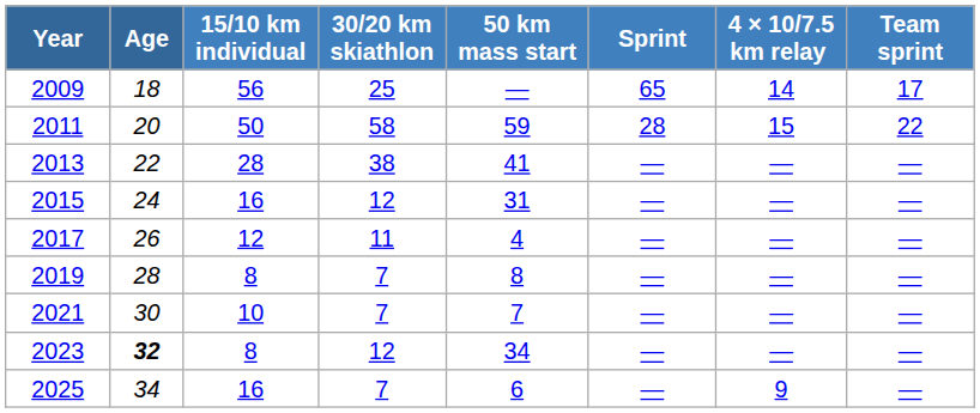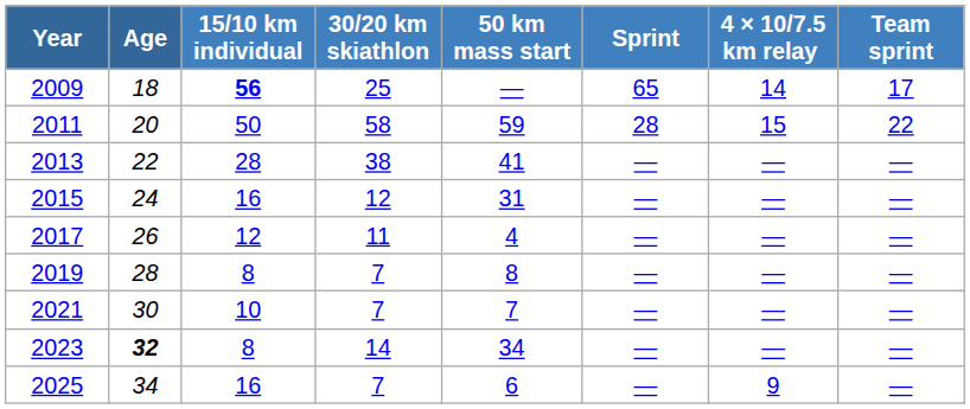 <table class="wikitable" style="font-size:95%; text-align:center; border:grey solid 1px; border-collapse:collapse; background:#ffffff;">
 <tr>
 <th style="background-color:#369; color:white; width:60px;"> Year </th>
 <th style="background-color:#369; color:white; width:40px;"> Age </th>
 <th style="background-color:#4180be; color:white; width:75px;"> 15/10 km <br> individual </th>
 <th style="background-color:#4180be; color:white; width:75px;"> 30/20 km <br> skiathlon </th>
 <th style="background-color:#4180be; color:white; width:75px;"> 50 km <br> mass start </th>
 <th style="background-color:#4180be; color:white; width:75px;"> Sprint </th>
 <th style="background-color:#4180be; color:white; width:75px;"> 4 × 10/7.5 <br>km relay </th>
 <th style="background-color:#4180be; color:white; width:75px;"> Team <br> sprint </th>
 </tr>
 <tr>
 <td><a href='#'>2009</a></td>
 <td><em>18</em></td>
-<td><a href='#'>56</a></td>
+<td><strong><a href='#'>56</a></strong></td>
 <td><a href='#'>25</a></td>
 <td><a href='#'>—</a></td>
 <td><a href='#'>65</a></td>
 <td><a href='#'>14</a></td>
 <td><a href='#'>17</a></td>
 </tr>
 <tr>
 <td><a href='#'>2011</a></td>
 <td><em>20</em></td>
 <td><a href='#'>50</a></td>
 <td><a href='#'>58</a></td>
 <td><a href='#'>59</a></td>
 <td><a href='#'>28</a></td>
 <td><a href='#'>15</a></td>
 <td><a href='#'>22</a></td>
 </tr>
 <tr>
 <td><a href='#'>2013</a></td>
 <td><em>22</em></td>
 <td><a href='#'>28</a></td>
 <td><a href='#'>38</a></td>
 <td><a href='#'>41</a></td>
 <td><a href='#'>—</a></td>
 <td><a href='#'>—</a></td>
 <td><a href='#'>—</a></td>
 </tr>
 <tr>
 <td><a href='#'>2015</a></td>
 <td><em>24</em></td>
 <td><a href='#'>16</a></td>
 <td><a href='#'>12</a></td>
 <td><a href='#'>31</a></td>
 <td><a href='#'>—</a></td>
 <td><a href='#'>—</a></td>
 <td><a href='#'>—</a></td>
 </tr>
 <tr>
 <td><a href='#'>2017</a></td>
 <td><em>26</em></td>
 <td><a href='#'>12</a></td>
 <td><a href='#'>11</a></td>
 <td><a href='#'>4</a></td>
 <td><a href='#'>—</a></td>
 <td><a href='#'>—</a></td>
 <td><a href='#'>—</a></td>
 </tr>
 <tr>
 <td><a href='#'>2019</a></td>
 <td><em>28</em></td>
 <td><a href='#'>8</a></td>
 <td><a href='#'>7</a></td>
 <td><a href='#'>8</a></td>
 <td><a href='#'>—</a></td>
 <td><a href='#'>—</a></td>
 <td><a href='#'>—</a></td>
 </tr>
 <tr>
 <td><a href='#'>2021</a></td>
 <td><em>30</em></td>
 <td><a href='#'>10</a></td>
 <td><a href='#'>7</a></td>
 <td><a href='#'>7</a></td>
 <td><a href='#'>—</a></td>
 <td><a href='#'>—</a></td>
 <td><a href='#'>—</a></td>
 </tr>
 <tr>
 <td><a href='#'>2023</a></td>
 <td><strong><em>32</em></strong></td>
 <td><a href='#'>8</a></td>
-<td><a href='#'>12</a></td>
+<td><a href='#'>14</a></td>
 <td><a href='#'>34</a></td>
 <td><a href='#'>—</a></td>
 <td><a href='#'>—</a></td>
 <td><a href='#'>—</a></td>
 </tr>
 <tr>
 <td><a href='#'>2025</a></td>
 <td><em>34</em></td>
 <td><a href='#'>16</a></td>
 <td><a href='#'>7</a></td>
 <td><a href='#'>6</a></td>
 <td><a href='#'>—</a></td>
 <td><a href='#'>9</a></td>
 <td><a href='#'>—</a></td>
 </tr>
 </table>
